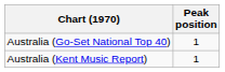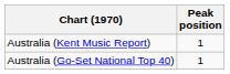 <table class="wikitable sortable">
 <tr>
 <th>Chart (1970)</th>
 <th>Peak<br>position</th>
 </tr>
 <tr>
+<td>Australia (<a href='#'>Kent Music Report</a>)</td>
+<td align="center">1</td>
+</tr>
+<tr>
 <td>Australia (<a href='#'>Go-Set National Top 40</a>)</td>
 <td align="center">1</td>
 </tr>
-<tr>
-<td>Australia (<a href='#'>Kent Music Report</a>)</td>
-<td align="center">1</td>
-</tr>
 </table>
